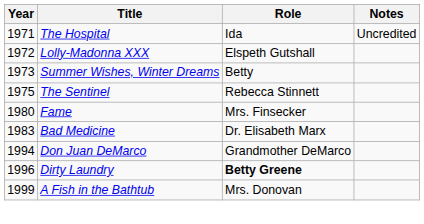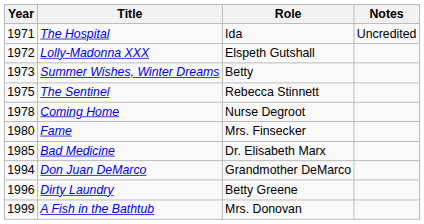 <table class="wikitable">
 <tr>
 <th>Year</th>
 <th>Title</th>
 <th>Role</th>
 <th>Notes</th>
 </tr>
 <tr>
 <td>1971</td>
 <td><em><a href='#'>The Hospital</a></em></td>
 <td>Ida</td>
 <td>Uncredited</td>
 </tr>
 <tr>
 <td>1972</td>
 <td><em><a href='#'>Lolly-Madonna XXX</a></em></td>
 <td>Elspeth Gutshall</td>
 <td></td>
 </tr>
 <tr>
 <td>1973</td>
 <td><em><a href='#'>Summer Wishes, Winter Dreams</a></em></td>
 <td>Betty</td>
 <td></td>
 </tr>
 <tr>
 <td>1975</td>
 <td><em><a href='#'>The Sentinel</a></em></td>
 <td>Rebecca Stinnett</td>
 <td></td>
 </tr>
 <tr>
+<td>1978</td>
+<td><em><a href='#'>Coming Home</a></em></td>
+<td>Nurse Degroot</td>
+<td></td>
+</tr>
+<tr>
 <td>1980</td>
 <td><em><a href='#'>Fame</a></em></td>
 <td>Mrs. Finsecker</td>
 <td></td>
 </tr>
 <tr>
-<td>1983</td>
+<td>1985</td>
 <td><em><a href='#'>Bad Medicine</a></em></td>
 <td>Dr. Elisabeth Marx</td>
 <td></td>
 </tr>
 <tr>
 <td>1994</td>
 <td><em><a href='#'>Don Juan DeMarco</a></em></td>
 <td>Grandmother DeMarco</td>
 <td></td>
 </tr>
 <tr>
 <td>1996</td>
 <td><em><a href='#'>Dirty Laundry</a></em></td>
-<td><strong>Betty Greene</strong></td>
+<td>Betty Greene</td>
 <td></td>
 </tr>
 <tr>
 <td>1999</td>
 <td><em><a href='#'>A Fish in the Bathtub</a></em></td>
 <td>Mrs. Donovan</td>
 <td></td>
 </tr>
 </table>
